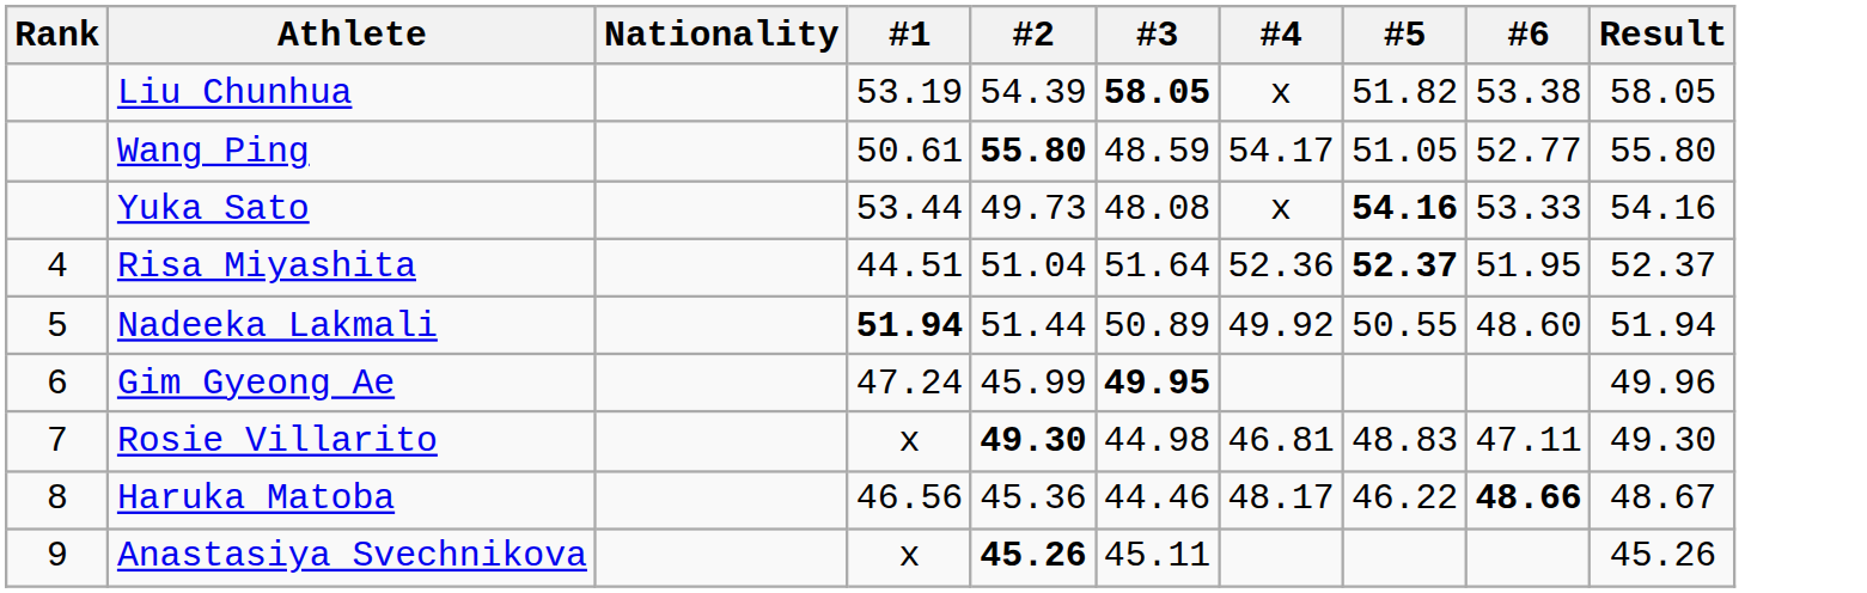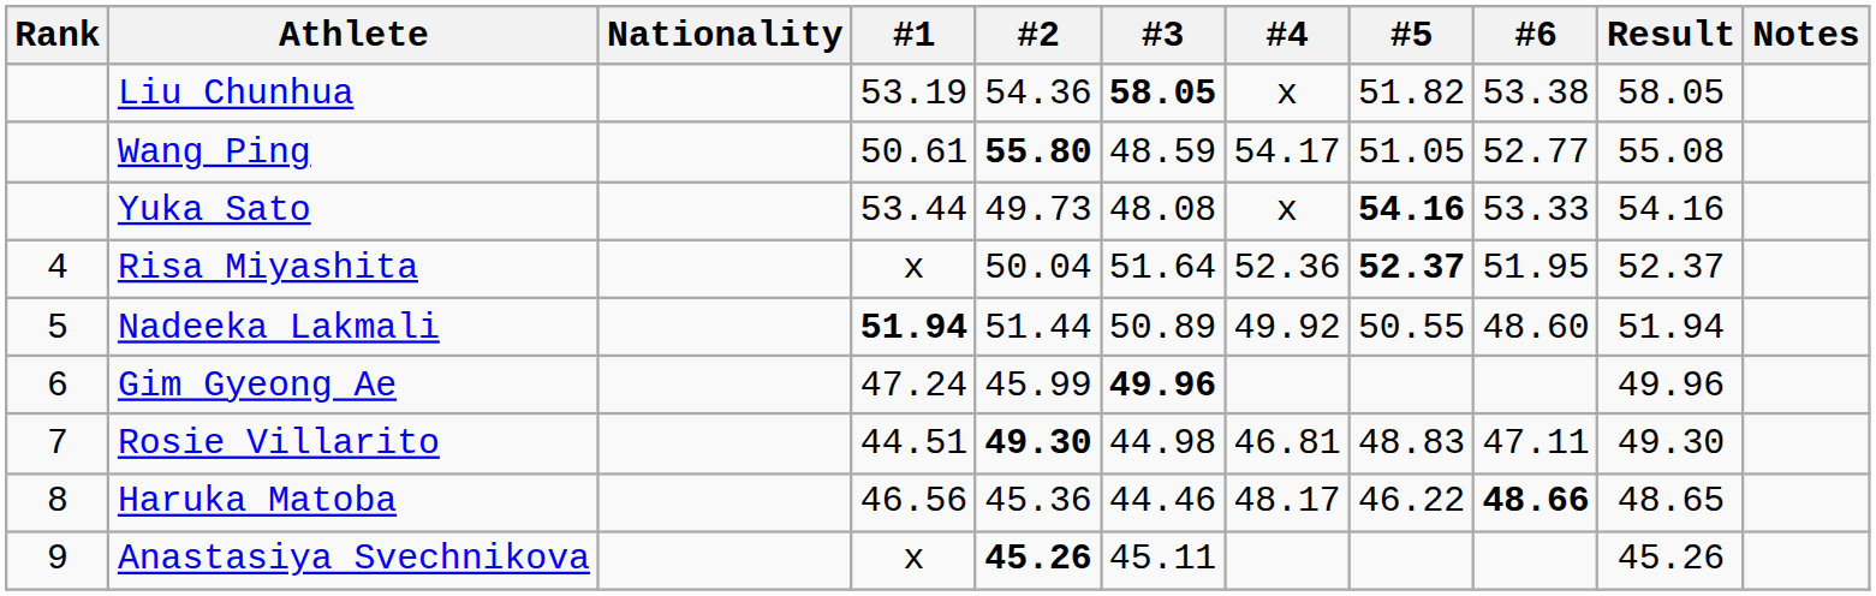 <table class="wikitable sortable" style="text-align:center">
 <tr>
 <th>Rank</th>
 <th>Athlete</th>
 <th>Nationality</th>
 <th>#1</th>
 <th>#2</th>
 <th>#3</th>
 <th>#4</th>
 <th>#5</th>
 <th>#6</th>
 <th>Result</th>
+<th>Notes</th>
 </tr>
 <tr>
 <td></td>
 <td align="left"><a href='#'>Liu Chunhua</a></td>
 <td align=left></td>
 <td>53.19</td>
-<td>54.39</td>
+<td>54.36</td>
 <td><strong>58.05</strong></td>
 <td>x</td>
 <td>51.82</td>
 <td>53.38</td>
 <td>58.05</td>
+<td></td>
 </tr>
 <tr>
 <td></td>
 <td align="left"><a href='#'>Wang Ping</a></td>
 <td align=left></td>
 <td>50.61</td>
 <td><strong>55.80</strong></td>
 <td>48.59</td>
 <td>54.17</td>
 <td>51.05</td>
 <td>52.77</td>
-<td>55.80</td>
+<td>55.08</td>
+<td></td>
 </tr>
 <tr>
 <td></td>
 <td align="left"><a href='#'>Yuka Sato</a></td>
 <td align=left></td>
 <td>53.44</td>
 <td>49.73</td>
 <td>48.08</td>
 <td>x</td>
 <td><strong>54.16</strong></td>
 <td>53.33</td>
 <td>54.16</td>
+<td></td>
 </tr>
 <tr>
 <td>4</td>
 <td align="left"><a href='#'>Risa Miyashita</a></td>
 <td align=left></td>
-<td>44.51</td>
-<td>51.04</td>
+<td>x</td>
+<td>50.04</td>
 <td>51.64</td>
 <td>52.36</td>
 <td><strong>52.37</strong></td>
 <td>51.95</td>
 <td>52.37</td>
+<td></td>
 </tr>
 <tr>
 <td>5</td>
 <td align="left"><a href='#'>Nadeeka Lakmali</a></td>
 <td align=left></td>
 <td><strong>51.94</strong></td>
 <td>51.44</td>
 <td>50.89</td>
 <td>49.92</td>
 <td>50.55</td>
 <td>48.60</td>
 <td>51.94</td>
+<td></td>
 </tr>
 <tr>
 <td>6</td>
 <td align="left"><a href='#'>Gim Gyeong Ae</a></td>
 <td align=left></td>
 <td>47.24</td>
 <td>45.99</td>
-<td><strong>49.95</strong></td>
+<td><strong>49.96</strong></td>
 <td></td>
 <td></td>
 <td></td>
 <td>49.96</td>
+<td></td>
 </tr>
 <tr>
 <td>7</td>
 <td align="left"><a href='#'>Rosie Villarito</a></td>
 <td align=left></td>
-<td>x</td>
+<td>44.51</td>
 <td><strong>49.30</strong></td>
 <td>44.98</td>
 <td>46.81</td>
 <td>48.83</td>
 <td>47.11</td>
 <td>49.30</td>
+<td></td>
 </tr>
 <tr>
 <td>8</td>
 <td align="left"><a href='#'>Haruka Matoba</a></td>
 <td align=left></td>
 <td>46.56</td>
 <td>45.36</td>
 <td>44.46</td>
 <td>48.17</td>
 <td>46.22</td>
 <td><strong>48.66</strong></td>
-<td>48.67</td>
+<td>48.65</td>
+<td></td>
 </tr>
 <tr>
 <td>9</td>
 <td align="left"><a href='#'>Anastasiya Svechnikova</a></td>
 <td align=left></td>
 <td>x</td>
 <td><strong>45.26</strong></td>
 <td>45.11</td>
 <td></td>
 <td></td>
 <td></td>
 <td>45.26</td>
+<td></td>
 </tr>
 </table>
